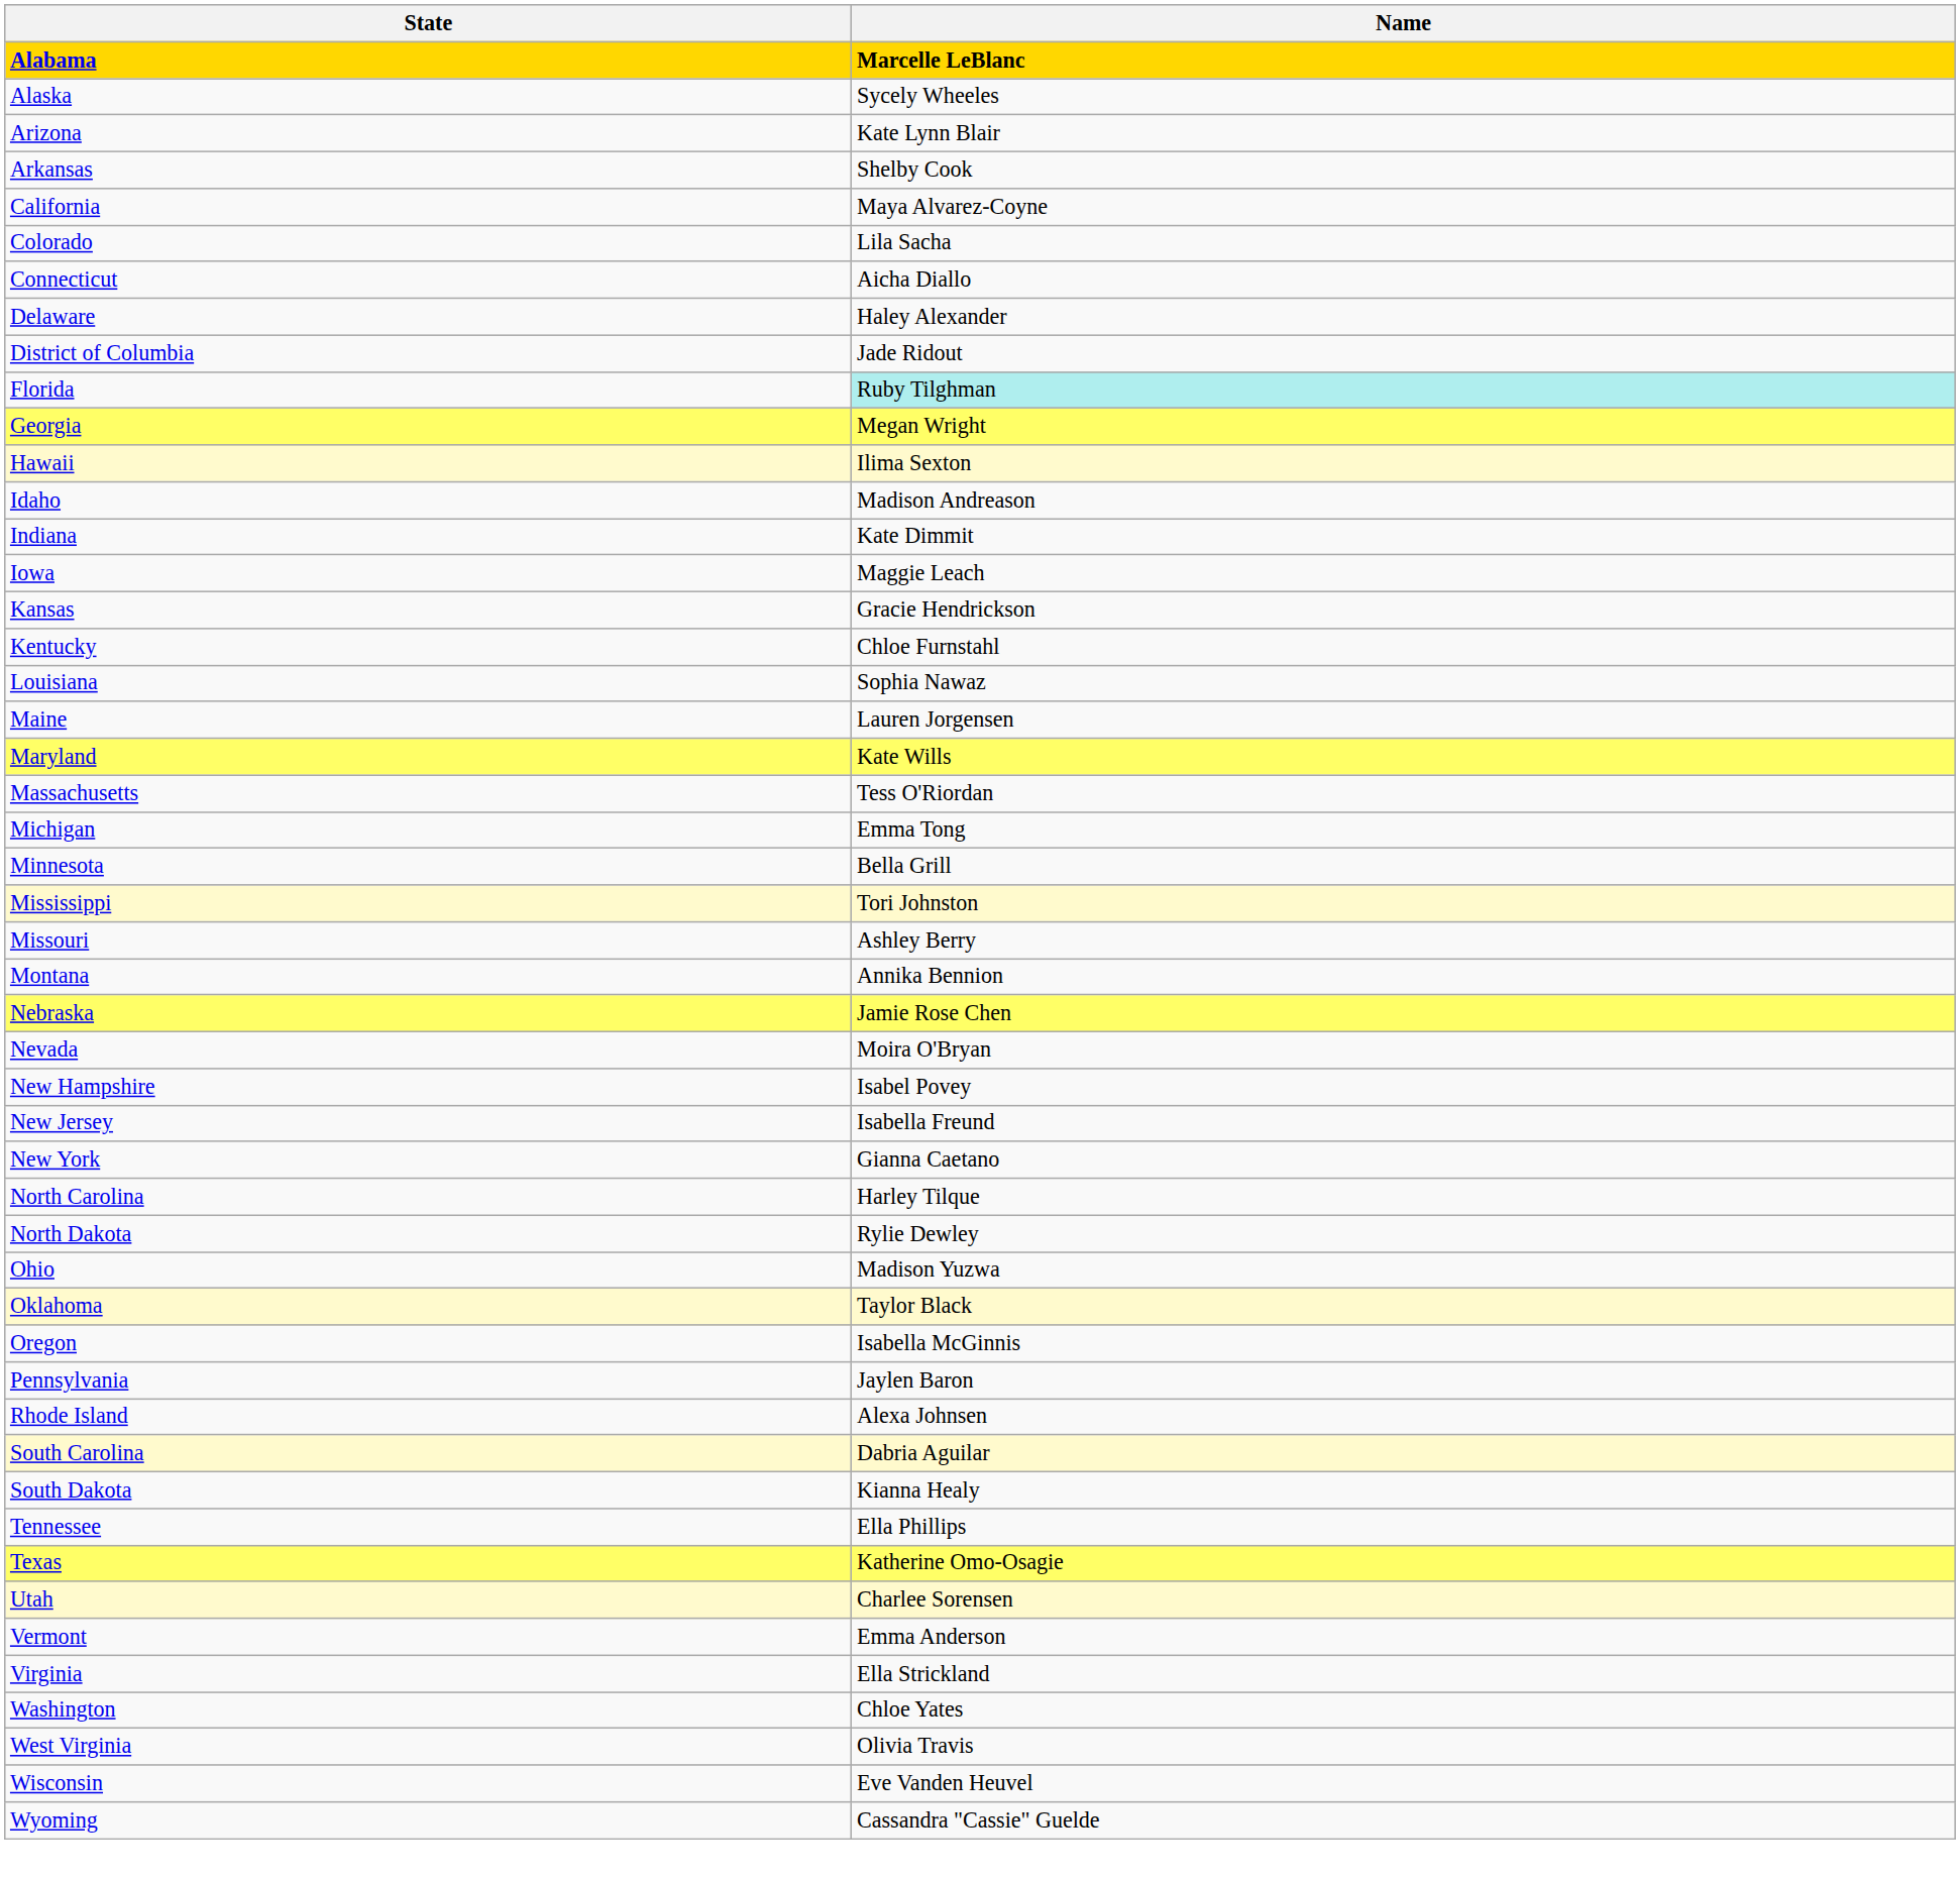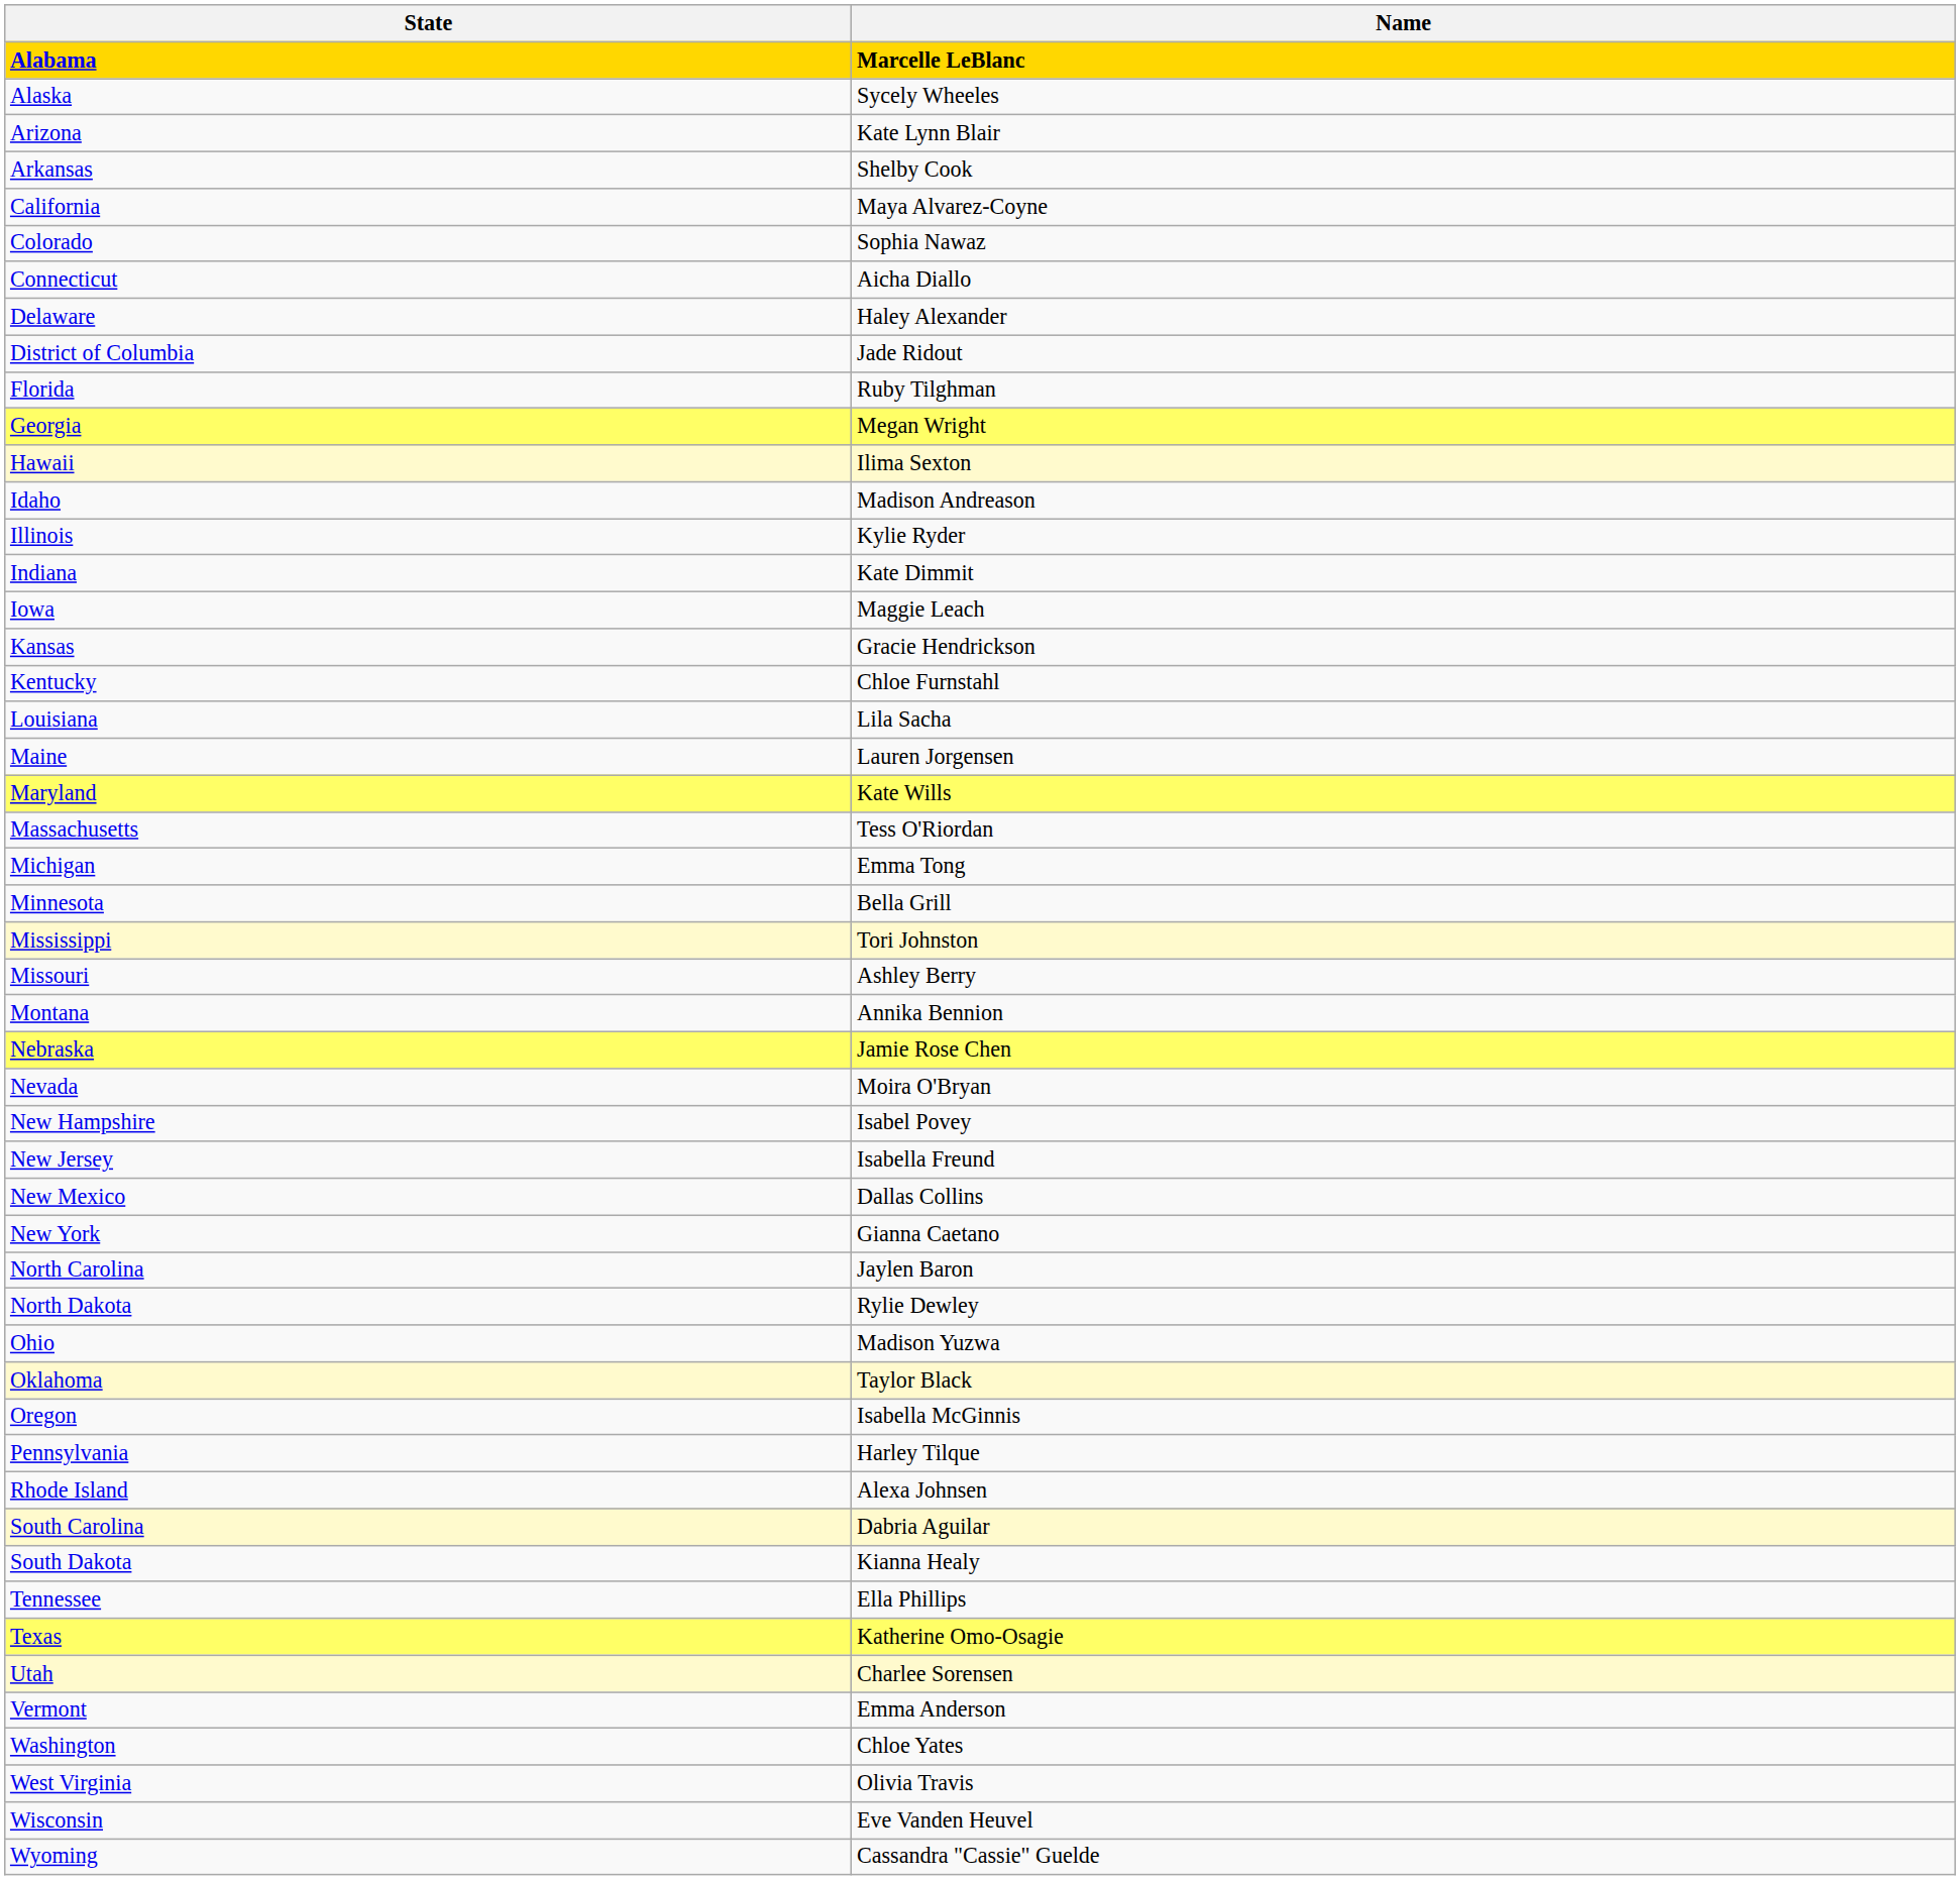 <table class="wikitable sortable" style="font-size:90%; width:100%">
 <tr>
 <th>State</th>
 <th>Name</th>
 </tr>
 <tr style="background-color:gold;">
 <td><strong> <a href='#'>Alabama</a></strong></td>
 <td><strong>Marcelle LeBlanc</strong></td>
 </tr>
 <tr>
 <td> <a href='#'>Alaska</a></td>
 <td>Sycely Wheeles</td>
 </tr>
 <tr>
 <td> <a href='#'>Arizona</a></td>
 <td>Kate Lynn Blair</td>
 </tr>
 <tr>
 <td> <a href='#'>Arkansas</a></td>
 <td>Shelby Cook</td>
 </tr>
 <tr>
 <td> <a href='#'>California</a></td>
 <td>Maya Alvarez-Coyne</td>
 </tr>
 <tr>
 <td> <a href='#'>Colorado</a></td>
-<td>Lila Sacha</td>
+<td>Sophia Nawaz</td>
 </tr>
 <tr>
 <td> <a href='#'>Connecticut</a></td>
 <td>Aicha Diallo</td>
 </tr>
 <tr>
 <td> <a href='#'>Delaware</a></td>
 <td>Haley Alexander</td>
 </tr>
 <tr>
 <td> <a href='#'>District of Columbia</a></td>
 <td>Jade Ridout</td>
 </tr>
 <tr>
 <td> <a href='#'>Florida</a></td>
-<td style="background: paleturquoise;">Ruby Tilghman</td>
+<td>Ruby Tilghman</td>
 </tr>
 <tr style="background-color:#FFFF66;">
 <td> <a href='#'>Georgia</a></td>
 <td>Megan Wright</td>
 </tr>
 <tr style="background-color:#FFFACD;">
 <td> <a href='#'>Hawaii</a></td>
 <td>Ilima Sexton</td>
 </tr>
 <tr>
 <td> <a href='#'>Idaho</a></td>
 <td>Madison Andreason</td>
+</tr>
+<tr>
+<td> <a href='#'>Illinois</a></td>
+<td>Kylie Ryder</td>
 </tr>
 <tr>
 <td> <a href='#'>Indiana</a></td>
 <td>Kate Dimmit</td>
 </tr>
 <tr>
 <td> <a href='#'>Iowa</a></td>
 <td>Maggie Leach</td>
 </tr>
 <tr>
 <td> <a href='#'>Kansas</a></td>
 <td>Gracie Hendrickson</td>
 </tr>
 <tr>
 <td> <a href='#'>Kentucky</a></td>
 <td>Chloe Furnstahl</td>
 </tr>
 <tr>
 <td> <a href='#'>Louisiana</a></td>
-<td>Sophia Nawaz</td>
+<td>Lila Sacha</td>
 </tr>
 <tr>
 <td> <a href='#'>Maine</a></td>
 <td>Lauren Jorgensen</td>
 </tr>
 <tr style="background-color:#FFFF66;">
 <td> <a href='#'>Maryland</a></td>
 <td>Kate Wills</td>
 </tr>
 <tr>
 <td> <a href='#'>Massachusetts</a></td>
 <td>Tess O'Riordan</td>
 </tr>
 <tr>
 <td> <a href='#'>Michigan</a></td>
 <td>Emma Tong</td>
 </tr>
 <tr>
 <td> <a href='#'>Minnesota</a></td>
 <td>Bella Grill</td>
 </tr>
 <tr style="background-color:#FFFACD;">
 <td> <a href='#'>Mississippi</a></td>
 <td>Tori Johnston</td>
 </tr>
 <tr>
 <td> <a href='#'>Missouri</a></td>
 <td>Ashley Berry</td>
 </tr>
 <tr>
 <td> <a href='#'>Montana</a></td>
 <td>Annika Bennion</td>
 </tr>
 <tr style="background-color:#FFFF66;">
 <td> <a href='#'>Nebraska</a></td>
 <td>Jamie Rose Chen</td>
 </tr>
 <tr>
 <td> <a href='#'>Nevada</a></td>
 <td>Moira O'Bryan</td>
 </tr>
 <tr>
 <td> <a href='#'>New Hampshire</a></td>
 <td>Isabel Povey</td>
 </tr>
 <tr>
 <td> <a href='#'>New Jersey</a></td>
 <td>Isabella Freund</td>
 </tr>
 <tr>
+<td> <a href='#'>New Mexico</a></td>
+<td>Dallas Collins</td>
+</tr>
+<tr>
 <td> <a href='#'>New York</a></td>
 <td>Gianna Caetano</td>
 </tr>
 <tr>
 <td> <a href='#'>North Carolina</a></td>
-<td>Harley Tilque</td>
+<td>Jaylen Baron</td>
 </tr>
 <tr>
 <td> <a href='#'>North Dakota</a></td>
 <td>Rylie Dewley</td>
 </tr>
 <tr>
 <td> <a href='#'>Ohio</a></td>
 <td>Madison Yuzwa</td>
 </tr>
 <tr style="background-color:#FFFACD;">
 <td> <a href='#'>Oklahoma</a></td>
 <td>Taylor Black</td>
 </tr>
 <tr>
 <td> <a href='#'>Oregon</a></td>
 <td>Isabella McGinnis</td>
 </tr>
 <tr>
 <td> <a href='#'>Pennsylvania</a></td>
-<td>Jaylen Baron</td>
+<td>Harley Tilque</td>
 </tr>
 <tr>
 <td> <a href='#'>Rhode Island</a></td>
 <td>Alexa Johnsen</td>
 </tr>
 <tr style="background-color:#FFFACD;">
 <td> <a href='#'>South Carolina</a></td>
 <td>Dabria Aguilar</td>
 </tr>
 <tr>
 <td> <a href='#'>South Dakota</a></td>
 <td>Kianna Healy</td>
 </tr>
 <tr>
 <td> <a href='#'>Tennessee</a></td>
 <td>Ella Phillips</td>
 </tr>
 <tr style="background-color:#FFFF66;">
 <td> <a href='#'>Texas</a></td>
 <td>Katherine Omo-Osagie</td>
 </tr>
 <tr style="background-color:#FFFACD;">
 <td> <a href='#'>Utah</a></td>
 <td>Charlee Sorensen</td>
 </tr>
 <tr>
 <td> <a href='#'>Vermont</a></td>
 <td>Emma Anderson</td>
 </tr>
 <tr>
-<td> <a href='#'>Virginia</a></td>
-<td>Ella Strickland</td>
-</tr>
-<tr>
 <td> <a href='#'>Washington</a></td>
 <td>Chloe Yates</td>
 </tr>
 <tr>
 <td> <a href='#'>West Virginia</a></td>
 <td>Olivia Travis</td>
 </tr>
 <tr>
 <td> <a href='#'>Wisconsin</a></td>
 <td>Eve Vanden Heuvel</td>
 </tr>
 <tr>
 <td> <a href='#'>Wyoming</a></td>
 <td>Cassandra "Cassie" Guelde</td>
 </tr>
 </table>
